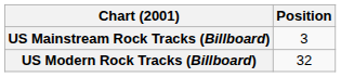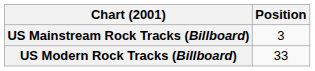 <table class="wikitable plainrowheaders" style="text-align:center">
 <tr>
 <th>Chart (2001)</th>
 <th>Position</th>
 </tr>
 <tr>
 <th scope="row">US Mainstream Rock Tracks (<em>Billboard</em>)</th>
 <td>3</td>
 </tr>
 <tr>
 <th scope="row">US Modern Rock Tracks (<em>Billboard</em>)</th>
-<td>32</td>
+<td>33</td>
 </tr>
 </table>
